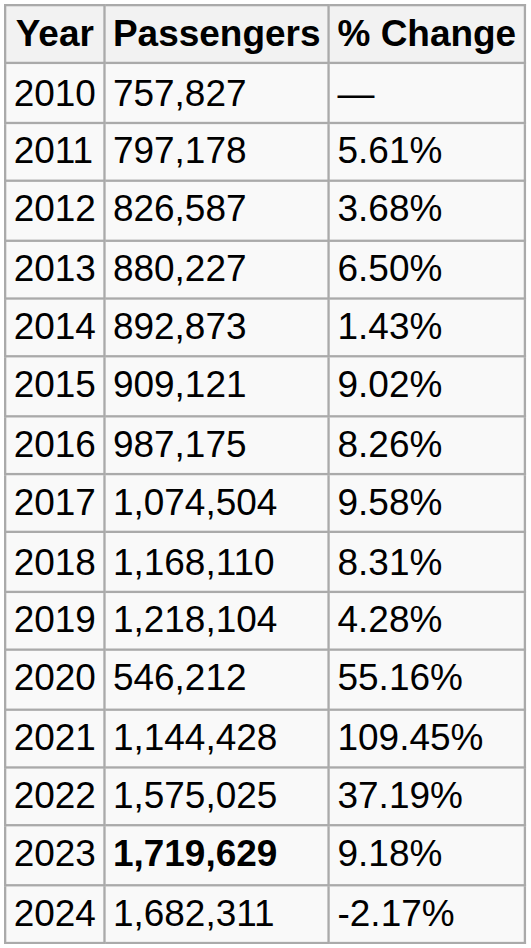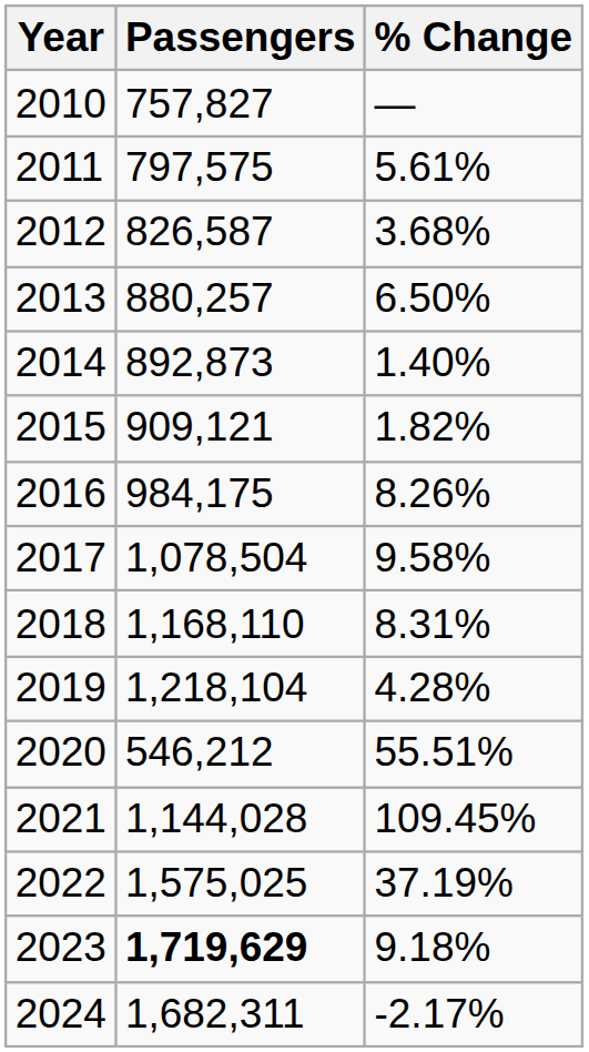 <table class="wikitable">
 <tr>
 <th>Year</th>
 <th>Passengers</th>
 <th>% Change</th>
 </tr>
 <tr>
 <td>2010</td>
 <td>757,827</td>
 <td>—</td>
 </tr>
 <tr>
 <td>2011</td>
-<td>797,178</td>
+<td>797,575</td>
 <td>5.61%</td>
 </tr>
 <tr>
 <td>2012</td>
 <td>826,587</td>
 <td>3.68%</td>
 </tr>
 <tr>
 <td>2013</td>
-<td>880,227</td>
+<td>880,257</td>
 <td>6.50%</td>
 </tr>
 <tr>
 <td>2014</td>
 <td>892,873</td>
-<td>1.43%</td>
+<td>1.40%</td>
 </tr>
 <tr>
 <td>2015</td>
 <td>909,121</td>
-<td>9.02%</td>
+<td>1.82%</td>
 </tr>
 <tr>
 <td>2016</td>
-<td>987,175</td>
+<td>984,175</td>
 <td>8.26%</td>
 </tr>
 <tr>
 <td>2017</td>
-<td>1,074,504</td>
+<td>1,078,504</td>
 <td>9.58%</td>
 </tr>
 <tr>
 <td>2018</td>
 <td>1,168,110</td>
 <td>8.31%</td>
 </tr>
 <tr>
 <td>2019</td>
 <td>1,218,104</td>
 <td>4.28%</td>
 </tr>
 <tr>
 <td>2020</td>
 <td>546,212</td>
-<td>55.16%</td>
+<td>55.51%</td>
 </tr>
 <tr>
 <td>2021</td>
-<td>1,144,428</td>
+<td>1,144,028</td>
 <td>109.45%</td>
 </tr>
 <tr>
 <td>2022</td>
 <td>1,575,025</td>
 <td>37.19%</td>
 </tr>
 <tr>
 <td>2023</td>
 <td><strong>1,719,629</strong></td>
 <td>9.18%</td>
 </tr>
 <tr>
 <td>2024</td>
 <td>1,682,311</td>
 <td>-2.17%</td>
 </tr>
 </table>
